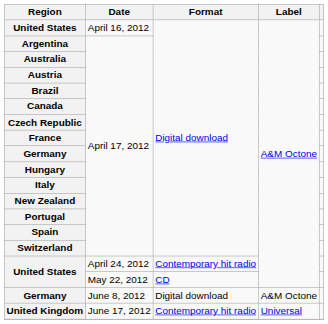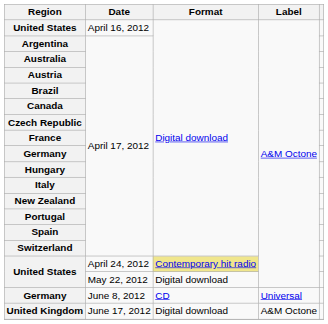 <table class="wikitable plainrowheaders" border="1">
 <tr>
 <th scope="col">Region</th>
 <th scope="col">Date</th>
 <th scope="col">Format</th>
 <th scope="col">Label</th>
 <th scope="col"></th>
 </tr>
 <tr>
 <th scope="row">United States</th>
 <td>April 16, 2012</td>
 <td rowspan="15"><a href='#'>Digital download</a></td>
 <td rowspan="17"><a href='#'>A&M Octone</a></td>
 <td></td>
 </tr>
 <tr>
 <th scope="row">Argentina</th>
 <td rowspan="14">April 17, 2012</td>
 <td></td>
 </tr>
 <tr>
 <th scope="row">Australia</th>
 <td></td>
 </tr>
 <tr>
 <th scope="row">Austria</th>
 <td></td>
 </tr>
 <tr>
 <th scope="row">Brazil</th>
 <td></td>
 </tr>
 <tr>
 <th scope="row">Canada</th>
 <td></td>
 </tr>
 <tr>
 <th scope="row">Czech Republic</th>
 <td></td>
 </tr>
 <tr>
 <th scope="row">France</th>
 <td></td>
 </tr>
 <tr>
 <th scope="row">Germany</th>
 <td></td>
 </tr>
 <tr>
 <th scope="row">Hungary</th>
 <td></td>
 </tr>
 <tr>
 <th scope="row">Italy</th>
 <td></td>
 </tr>
 <tr>
 <th scope="row">New Zealand</th>
 <td></td>
 </tr>
 <tr>
 <th scope="row">Portugal</th>
 <td></td>
 </tr>
 <tr>
 <th scope="row">Spain</th>
 <td></td>
 </tr>
 <tr>
 <th scope="row">Switzerland</th>
 <td></td>
 </tr>
 <tr>
 <th rowspan="2" scope="row">United States</th>
 <td>April 24, 2012</td>
-<td><a href='#'>Contemporary hit radio</a></td>
+<td style="background: khaki;"><a href='#'>Contemporary hit radio</a></td>
 <td></td>
 </tr>
 <tr>
 <td>May 22, 2012</td>
-<td><a href='#'>CD</a></td>
+<td>Digital download</td>
 <td></td>
 </tr>
 <tr>
 <th scope="row">Germany</th>
 <td>June 8, 2012</td>
+<td><a href='#'>CD</a></td>
+<td><a href='#'>Universal</a></td>
+<td></td>
+</tr>
+<tr>
+<th scope="row">United Kingdom</th>
+<td>June 17, 2012</td>
 <td>Digital download</td>
 <td>A&M Octone</td>
 <td></td>
 </tr>
 <tr>
-<th scope="row">United Kingdom</th>
-<td>June 17, 2012</td>
-<td><a href='#'>Contemporary hit radio</a></td>
-<td><a href='#'>Universal</a></td>
-<td></td>
-</tr>
-<tr>
 </tr>
 </table>
